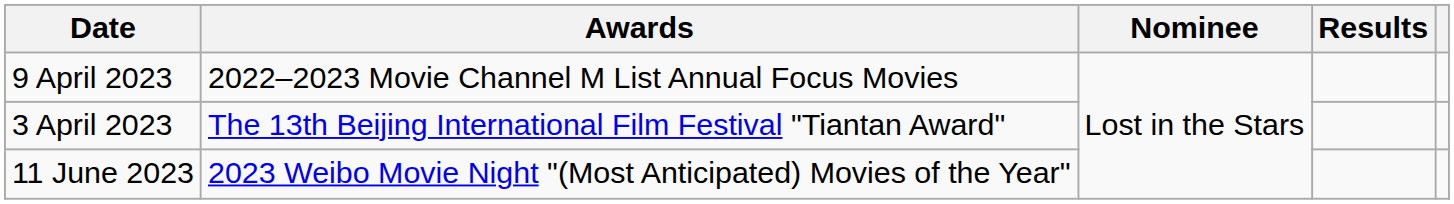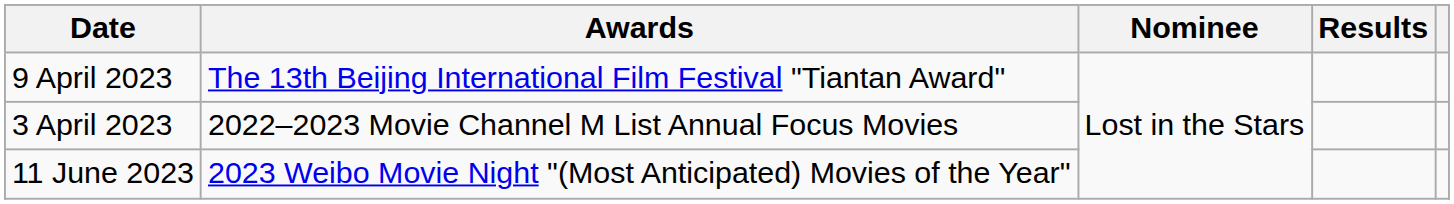 <table class="wikitable">
 <tr>
 <th>Date</th>
 <th>Awards</th>
 <th>Nominee</th>
 <th>Results</th>
 <th></th>
 </tr>
 <tr>
 <td>9 April 2023</td>
-<td>2022–2023 Movie Channel M List Annual Focus Movies</td>
+<td><a href='#'>The 13th Beijing International Film Festival</a> "Tiantan Award"</td>
 <td rowspan="3">Lost in the Stars</td>
 <td></td>
 <td></td>
 </tr>
 <tr>
 <td>3 April 2023</td>
-<td><a href='#'>The 13th Beijing International Film Festival</a> "Tiantan Award"</td>
+<td>2022–2023 Movie Channel M List Annual Focus Movies</td>
 <td></td>
 <td></td>
 </tr>
 <tr>
 <td>11 June 2023</td>
 <td><a href='#'>2023 Weibo Movie Night</a> "(Most Anticipated) Movies of the Year"</td>
 <td></td>
 <td></td>
 </tr>
 </table>
